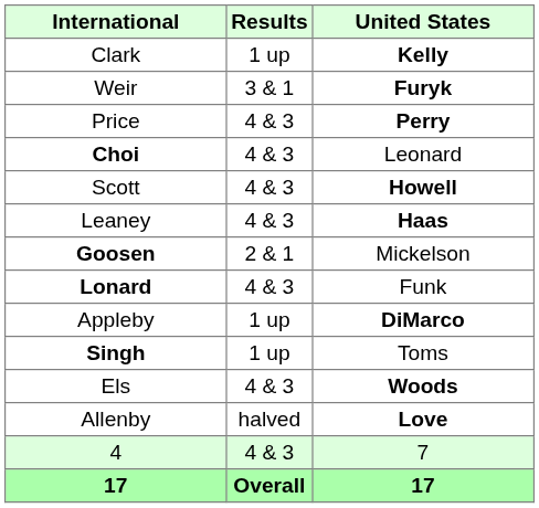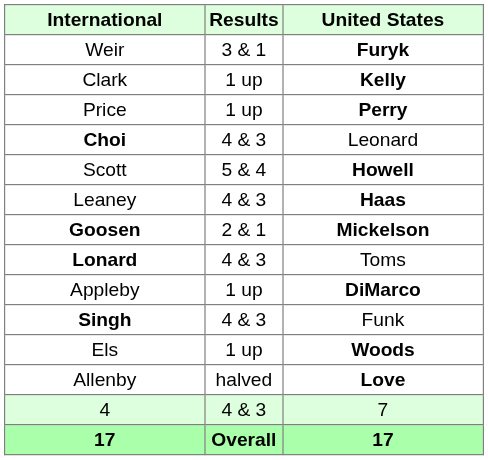 <table border="1" cellpadding="3" style="border-collapse: collapse; text-align:center;">
 <tr style="background:#ddffdd;">
 <th width=160>International</th>
 <th>Results</th>
 <th width=160>United States</th>
 </tr>
 <tr>
+<td>Weir</td>
+<td>3 & 1</td>
+<td><strong>Furyk</strong></td>
+</tr>
+<tr>
 <td>Clark</td>
 <td>1 up</td>
 <td><strong>Kelly</strong></td>
 </tr>
 <tr>
-<td>Weir</td>
-<td>3 & 1</td>
-<td><strong>Furyk</strong></td>
-</tr>
-<tr>
 <td>Price</td>
-<td>4 & 3</td>
+<td>1 up</td>
 <td><strong>Perry</strong></td>
 </tr>
 <tr>
 <td><strong>Choi</strong></td>
 <td>4 & 3</td>
 <td>Leonard</td>
 </tr>
 <tr>
 <td>Scott</td>
-<td>4 & 3</td>
+<td>5 & 4</td>
 <td><strong>Howell</strong></td>
 </tr>
 <tr>
 <td>Leaney</td>
 <td>4 & 3</td>
 <td><strong>Haas</strong></td>
 </tr>
 <tr>
 <td><strong>Goosen</strong></td>
 <td>2 & 1</td>
-<td>Mickelson</td>
+<td><strong>Mickelson</strong></td>
 </tr>
 <tr>
 <td><strong>Lonard</strong></td>
 <td>4 & 3</td>
-<td>Funk</td>
+<td>Toms</td>
 </tr>
 <tr>
 <td>Appleby</td>
 <td>1 up</td>
 <td><strong>DiMarco</strong></td>
 </tr>
 <tr>
 <td><strong>Singh</strong></td>
-<td>1 up</td>
-<td>Toms</td>
+<td>4 & 3</td>
+<td>Funk</td>
 </tr>
 <tr>
 <td>Els</td>
-<td>4 & 3</td>
+<td>1 up</td>
 <td><strong>Woods</strong></td>
 </tr>
 <tr>
 <td>Allenby</td>
 <td>halved</td>
 <td><strong>Love</strong></td>
 </tr>
 <tr style="background:#ddffdd;">
 <td>4</td>
 <td>4 & 3</td>
 <td>7</td>
 </tr>
 <tr style="background:#aaffaa;">
 <th>17</th>
 <th>Overall</th>
 <th>17</th>
 </tr>
 </table>
